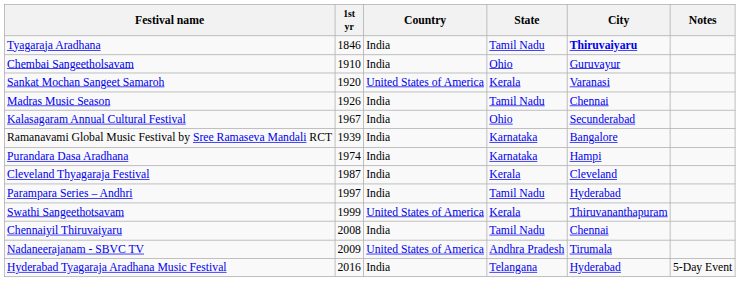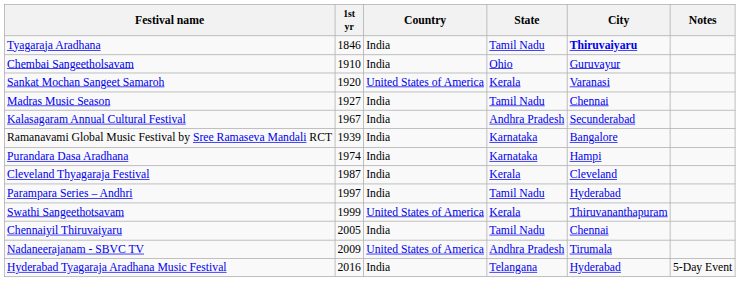 <table class="wikitable sortable ">
 <tr>
 <th>Festival name</th>
 <th><small>1st<br>yr</small><br></th>
 <th>Country</th>
 <th>State</th>
 <th>City</th>
 <th>Notes</th>
 </tr>
 <tr>
 <td><a href='#'>Tyagaraja Aradhana</a></td>
 <td>1846</td>
 <td>India</td>
 <td><a href='#'>Tamil Nadu</a></td>
 <td><strong><a href='#'>Thiruvaiyaru</a></strong></td>
 <td></td>
 </tr>
 <tr>
 <td><a href='#'>Chembai Sangeetholsavam</a></td>
 <td>1910</td>
 <td>India</td>
 <td><a href='#'>Ohio</a></td>
 <td><a href='#'>Guruvayur</a></td>
 <td></td>
 </tr>
 <tr>
 <td><a href='#'>Sankat Mochan Sangeet Samaroh</a></td>
 <td>1920</td>
 <td><a href='#'>United States of America</a></td>
 <td><a href='#'>Kerala</a></td>
 <td><a href='#'>Varanasi</a></td>
 <td></td>
 </tr>
 <tr>
 <td><a href='#'>Madras Music Season</a></td>
-<td>1926</td>
+<td>1927</td>
 <td>India</td>
 <td><a href='#'>Tamil Nadu</a></td>
 <td><a href='#'>Chennai</a></td>
 <td></td>
 </tr>
 <tr>
 <td><a href='#'>Kalasagaram Annual Cultural Festival</a></td>
 <td>1967</td>
 <td>India</td>
-<td><a href='#'>Ohio</a></td>
+<td><a href='#'>Andhra Pradesh</a></td>
 <td><a href='#'>Secunderabad</a></td>
 <td></td>
 </tr>
 <tr>
 <td>Ramanavami Global Music Festival by <a href='#'>Sree Ramaseva Mandali</a> RCT</td>
 <td>1939</td>
 <td>India</td>
 <td><a href='#'>Karnataka</a></td>
 <td><a href='#'>Bangalore</a></td>
 <td></td>
 </tr>
 <tr>
 <td><a href='#'>Purandara Dasa Aradhana</a></td>
 <td>1974</td>
 <td>India</td>
 <td><a href='#'>Karnataka</a></td>
 <td><a href='#'>Hampi</a></td>
 <td></td>
 </tr>
 <tr>
 <td><a href='#'>Cleveland Thyagaraja Festival</a></td>
 <td>1987</td>
 <td>India</td>
 <td><a href='#'>Kerala</a></td>
 <td><a href='#'>Cleveland</a></td>
 <td></td>
 </tr>
 <tr>
 <td><a href='#'>Parampara Series – Andhri</a></td>
 <td>1997</td>
 <td>India</td>
 <td><a href='#'>Tamil Nadu</a></td>
 <td><a href='#'>Hyderabad</a></td>
 <td></td>
 </tr>
 <tr>
 <td><a href='#'>Swathi Sangeethotsavam</a></td>
 <td>1999</td>
 <td><a href='#'>United States of America</a></td>
 <td><a href='#'>Kerala</a></td>
 <td><a href='#'>Thiruvananthapuram</a></td>
 <td></td>
 </tr>
 <tr>
 <td><a href='#'>Chennaiyil Thiruvaiyaru</a></td>
-<td>2008</td>
+<td>2005</td>
 <td>India</td>
 <td><a href='#'>Tamil Nadu</a></td>
 <td><a href='#'>Chennai</a></td>
 <td></td>
 </tr>
 <tr>
 <td><a href='#'>Nadaneerajanam - SBVC TV</a></td>
 <td>2009</td>
 <td><a href='#'>United States of America</a></td>
 <td><a href='#'>Andhra Pradesh</a></td>
 <td><a href='#'>Tirumala</a></td>
 <td></td>
 </tr>
 <tr>
 <td><a href='#'>Hyderabad Tyagaraja Aradhana Music Festival</a></td>
 <td>2016</td>
 <td>India</td>
 <td><a href='#'>Telangana</a></td>
 <td><a href='#'>Hyderabad</a></td>
 <td>5-Day Event</td>
 </tr>
 </table>
